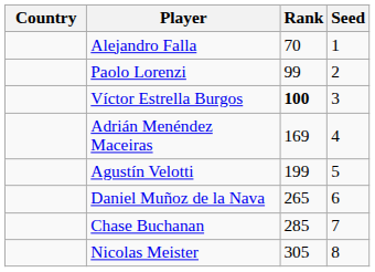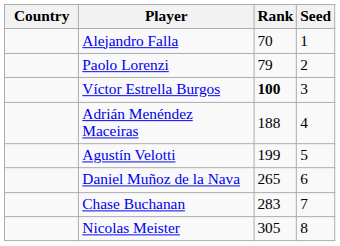 <table class="sortable wikitable">
 <tr>
 <th width="70">Country</th>
 <th width="175">Player</th>
 <th>Rank</th>
 <th>Seed</th>
 </tr>
 <tr>
 <td></td>
 <td><a href='#'>Alejandro Falla</a></td>
 <td>70</td>
 <td>1</td>
 </tr>
 <tr>
 <td></td>
 <td><a href='#'>Paolo Lorenzi</a></td>
-<td>99</td>
+<td>79</td>
 <td>2</td>
 </tr>
 <tr>
 <td></td>
 <td><a href='#'>Víctor Estrella Burgos</a></td>
 <td><strong>100</strong></td>
 <td>3</td>
 </tr>
 <tr>
 <td></td>
 <td><a href='#'>Adrián Menéndez Maceiras</a></td>
-<td>169</td>
+<td>188</td>
 <td>4</td>
 </tr>
 <tr>
 <td></td>
 <td><a href='#'>Agustín Velotti</a></td>
 <td>199</td>
 <td>5</td>
 </tr>
 <tr>
 <td></td>
 <td><a href='#'>Daniel Muñoz de la Nava</a></td>
 <td>265</td>
 <td>6</td>
 </tr>
 <tr>
 <td></td>
 <td><a href='#'>Chase Buchanan</a></td>
-<td>285</td>
+<td>283</td>
 <td>7</td>
 </tr>
 <tr>
 <td></td>
 <td><a href='#'>Nicolas Meister</a></td>
 <td>305</td>
 <td>8</td>
 </tr>
 </table>
